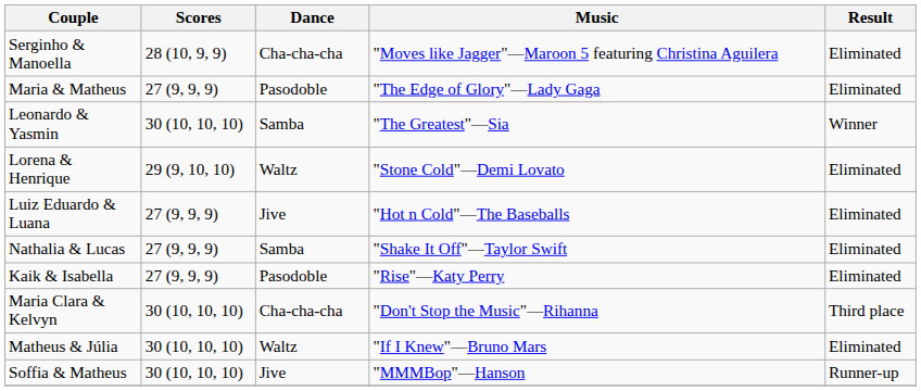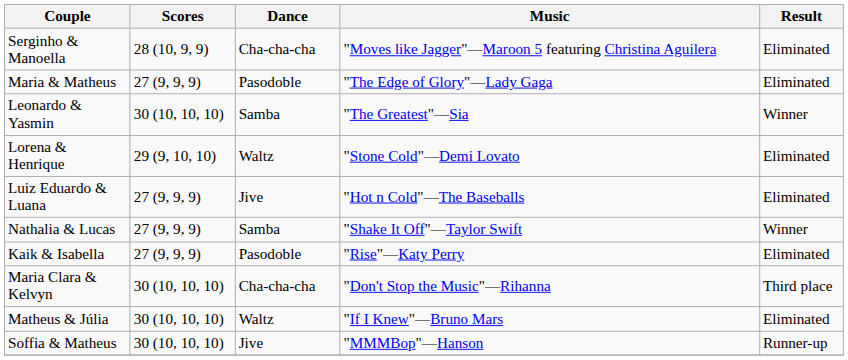 <table class="wikitable sortable" style="width:100%;">
 <tr>
 <th width="15.0%">Couple</th>
 <th width="12.5%">Scores</th>
 <th width="12.5%">Dance</th>
 <th width="50.0%">Music</th>
 <th width="10.0%">Result</th>
 </tr>
 <tr>
 <td>Serginho & Manoella</td>
 <td>28 (10, 9, 9)</td>
 <td>Cha-cha-cha</td>
 <td>"<a href='#'>Moves like Jagger</a>"—<a href='#'>Maroon 5</a> featuring <a href='#'>Christina Aguilera</a></td>
 <td>Eliminated</td>
 </tr>
 <tr>
 <td>Maria & Matheus</td>
 <td>27 (9, 9, 9)</td>
 <td>Pasodoble</td>
 <td>"<a href='#'>The Edge of Glory</a>"—<a href='#'>Lady Gaga</a></td>
 <td>Eliminated</td>
 </tr>
 <tr>
 <td>Leonardo & Yasmin</td>
 <td>30 (10, 10, 10)</td>
 <td>Samba</td>
 <td>"<a href='#'>The Greatest</a>"—<a href='#'>Sia</a></td>
 <td>Winner</td>
 </tr>
 <tr>
 <td>Lorena & Henrique</td>
 <td>29 (9, 10, 10)</td>
 <td>Waltz</td>
 <td>"<a href='#'>Stone Cold</a>"—<a href='#'>Demi Lovato</a></td>
 <td>Eliminated</td>
 </tr>
 <tr>
 <td>Luiz Eduardo & Luana</td>
 <td>27 (9, 9, 9)</td>
 <td>Jive</td>
 <td>"<a href='#'>Hot n Cold</a>"—<a href='#'>The Baseballs</a></td>
 <td>Eliminated</td>
 </tr>
 <tr>
 <td>Nathalia & Lucas</td>
 <td>27 (9, 9, 9)</td>
 <td>Samba</td>
 <td>"<a href='#'>Shake It Off</a>"—<a href='#'>Taylor Swift</a></td>
-<td>Eliminated</td>
+<td>Winner</td>
 </tr>
 <tr>
 <td>Kaik & Isabella</td>
 <td>27 (9, 9, 9)</td>
 <td>Pasodoble</td>
 <td>"<a href='#'>Rise</a>"—<a href='#'>Katy Perry</a></td>
 <td>Eliminated</td>
 </tr>
 <tr>
 <td>Maria Clara & Kelvyn</td>
 <td>30 (10, 10, 10)</td>
 <td>Cha-cha-cha</td>
 <td>"<a href='#'>Don't Stop the Music</a>"—<a href='#'>Rihanna</a></td>
 <td>Third place</td>
 </tr>
 <tr>
 <td>Matheus & Júlia</td>
 <td>30 (10, 10, 10)</td>
 <td>Waltz</td>
 <td>"<a href='#'>If I Knew</a>"—<a href='#'>Bruno Mars</a></td>
 <td>Eliminated</td>
 </tr>
 <tr>
 <td>Soffia & Matheus</td>
 <td>30 (10, 10, 10)</td>
 <td>Jive</td>
 <td>"<a href='#'>MMMBop</a>"—<a href='#'>Hanson</a></td>
 <td>Runner-up</td>
 </tr>
 <tr>
 </tr>
 </table>
